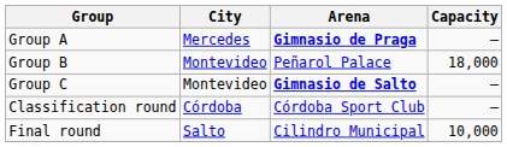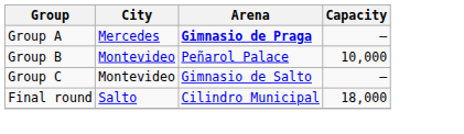 <table class="wikitable">
 <tr>
 <th>Group</th>
 <th>City</th>
 <th>Arena</th>
 <th align="right">Capacity</th>
 </tr>
 <tr>
 <td>Group A</td>
 <td><a href='#'>Mercedes</a></td>
 <td><strong><a href='#'>Gimnasio de Praga</a></strong></td>
 <td align="right"> –</td>
 </tr>
 <tr>
 <td>Group B</td>
 <td><a href='#'>Montevideo</a></td>
 <td><a href='#'>Peñarol Palace</a></td>
-<td align="right">18,000</td>
+<td align="right">10,000</td>
 </tr>
 <tr>
 <td>Group C</td>
 <td>Montevideo</td>
-<td><strong><a href='#'>Gimnasio de Salto</a></strong></td>
-<td align="right"> –</td>
-</tr>
-<tr>
-<td>Classification round</td>
-<td><a href='#'>Córdoba</a></td>
-<td><a href='#'>Córdoba Sport Club</a></td>
+<td><a href='#'>Gimnasio de Salto</a></td>
 <td align="right"> –</td>
 </tr>
 <tr>
 <td>Final round</td>
 <td><a href='#'>Salto</a></td>
 <td><a href='#'>Cilindro Municipal</a></td>
-<td align="right">10,000</td>
+<td align="right">18,000</td>
 </tr>
 <tr>
 </tr>
 </table>
